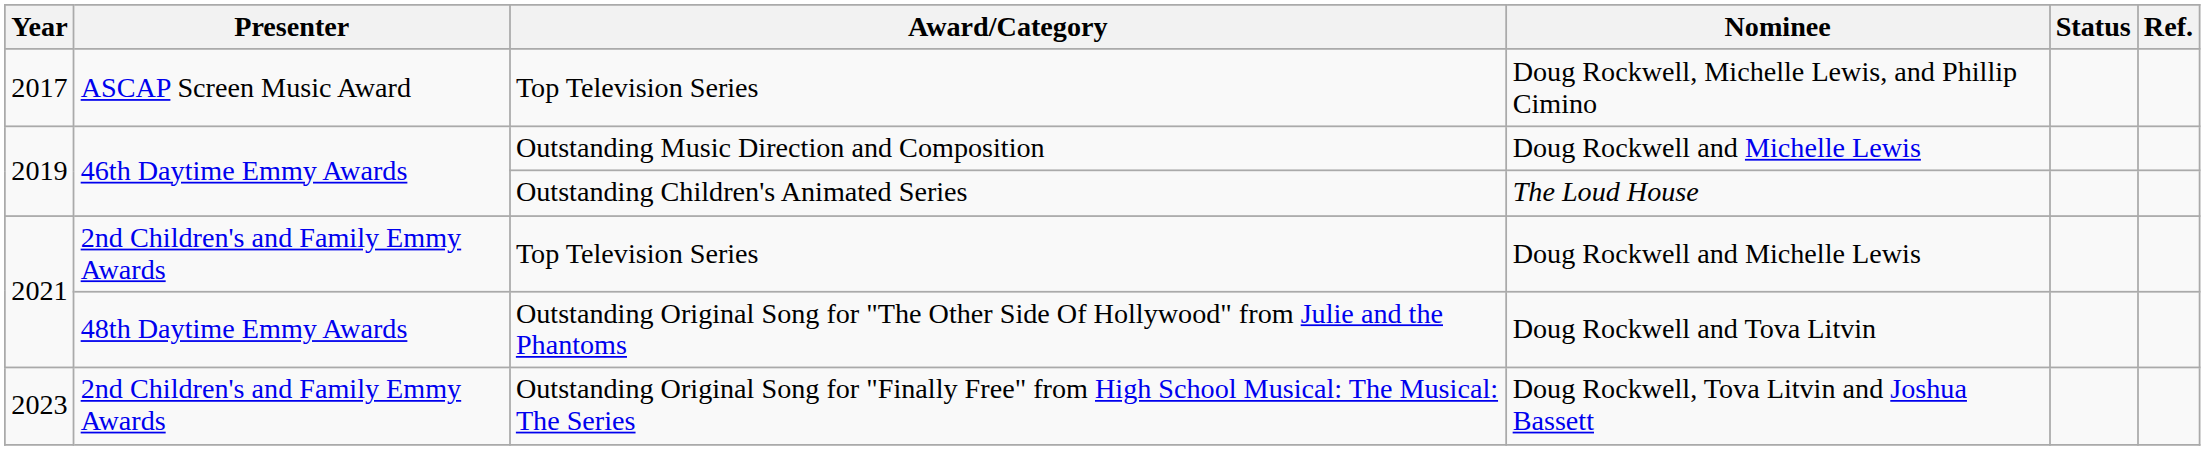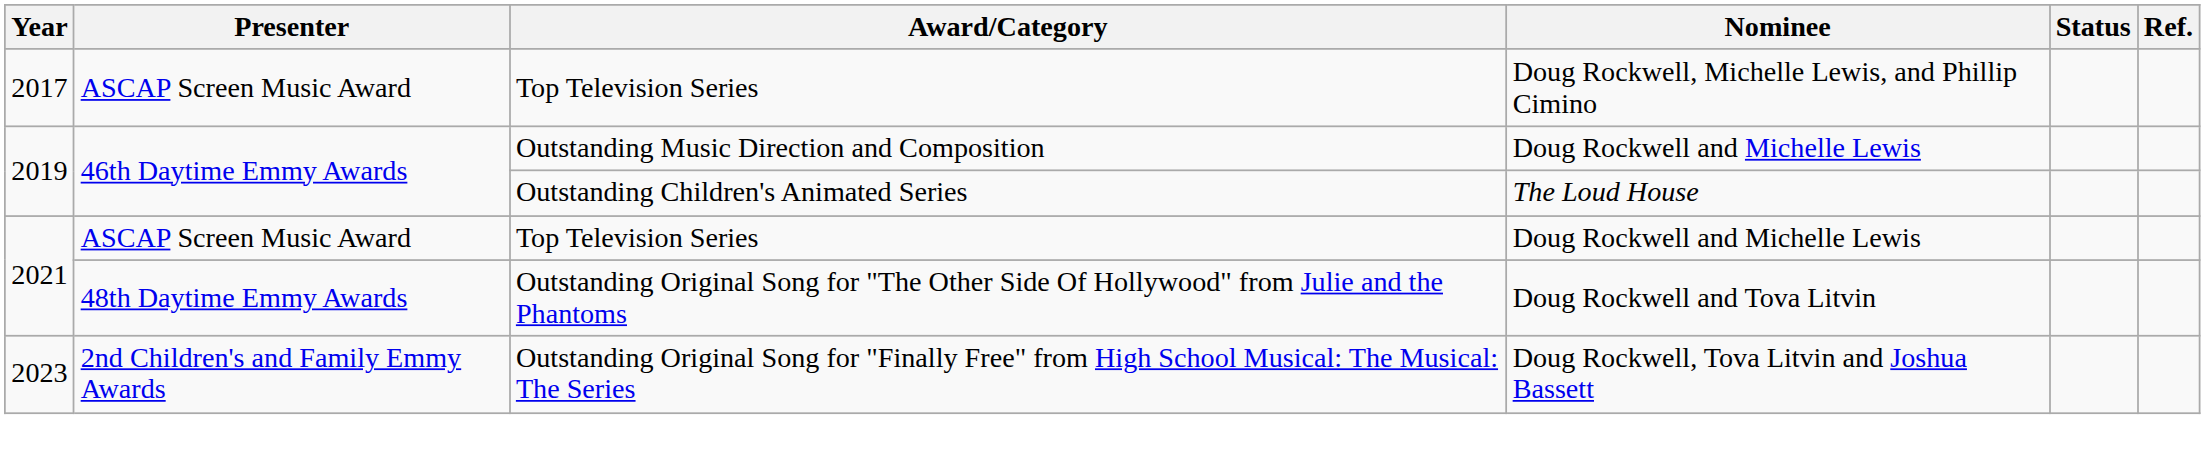 <table class="wikitable">
 <tr>
 <th>Year</th>
 <th>Presenter</th>
 <th>Award/Category</th>
 <th>Nominee</th>
 <th>Status</th>
 <th>Ref.</th>
 </tr>
 <tr>
 <td rowspan="1">2017</td>
 <td><a href='#'>ASCAP</a> Screen Music Award</td>
 <td>Top Television Series</td>
 <td>Doug Rockwell, Michelle Lewis, and Phillip Cimino</td>
 <td></td>
 <td></td>
 </tr>
 <tr>
 <td rowspan="2">2019</td>
 <td rowspan="2"><a href='#'>46th Daytime Emmy Awards</a></td>
 <td>Outstanding Music Direction and Composition</td>
 <td>Doug Rockwell and <a href='#'>Michelle Lewis</a></td>
 <td></td>
 <td></td>
 </tr>
 <tr>
 <td>Outstanding Children's Animated Series</td>
 <td><em>The Loud House</em></td>
 <td></td>
 <td></td>
 </tr>
 <tr>
 <td rowspan="2">2021</td>
-<td><a href='#'>2nd Children's and Family Emmy Awards</a></td>
+<td><a href='#'>ASCAP</a> Screen Music Award</td>
 <td>Top Television Series</td>
 <td>Doug Rockwell and Michelle Lewis</td>
 <td></td>
 <td></td>
 </tr>
 <tr>
 <td><a href='#'>48th Daytime Emmy Awards</a></td>
 <td>Outstanding Original Song for "The Other Side Of Hollywood" from <a href='#'>Julie and the Phantoms</a></td>
 <td>Doug Rockwell and Tova Litvin</td>
 <td></td>
 <td></td>
 </tr>
 <tr>
 <td rowspan="1">2023</td>
 <td><a href='#'>2nd Children's and Family Emmy Awards</a></td>
 <td>Outstanding Original Song for "Finally Free" from <a href='#'>High School Musical: The Musical: The Series</a></td>
 <td>Doug Rockwell, Tova Litvin and <a href='#'>Joshua Bassett</a></td>
 <td></td>
 <td></td>
 </tr>
 </table>
